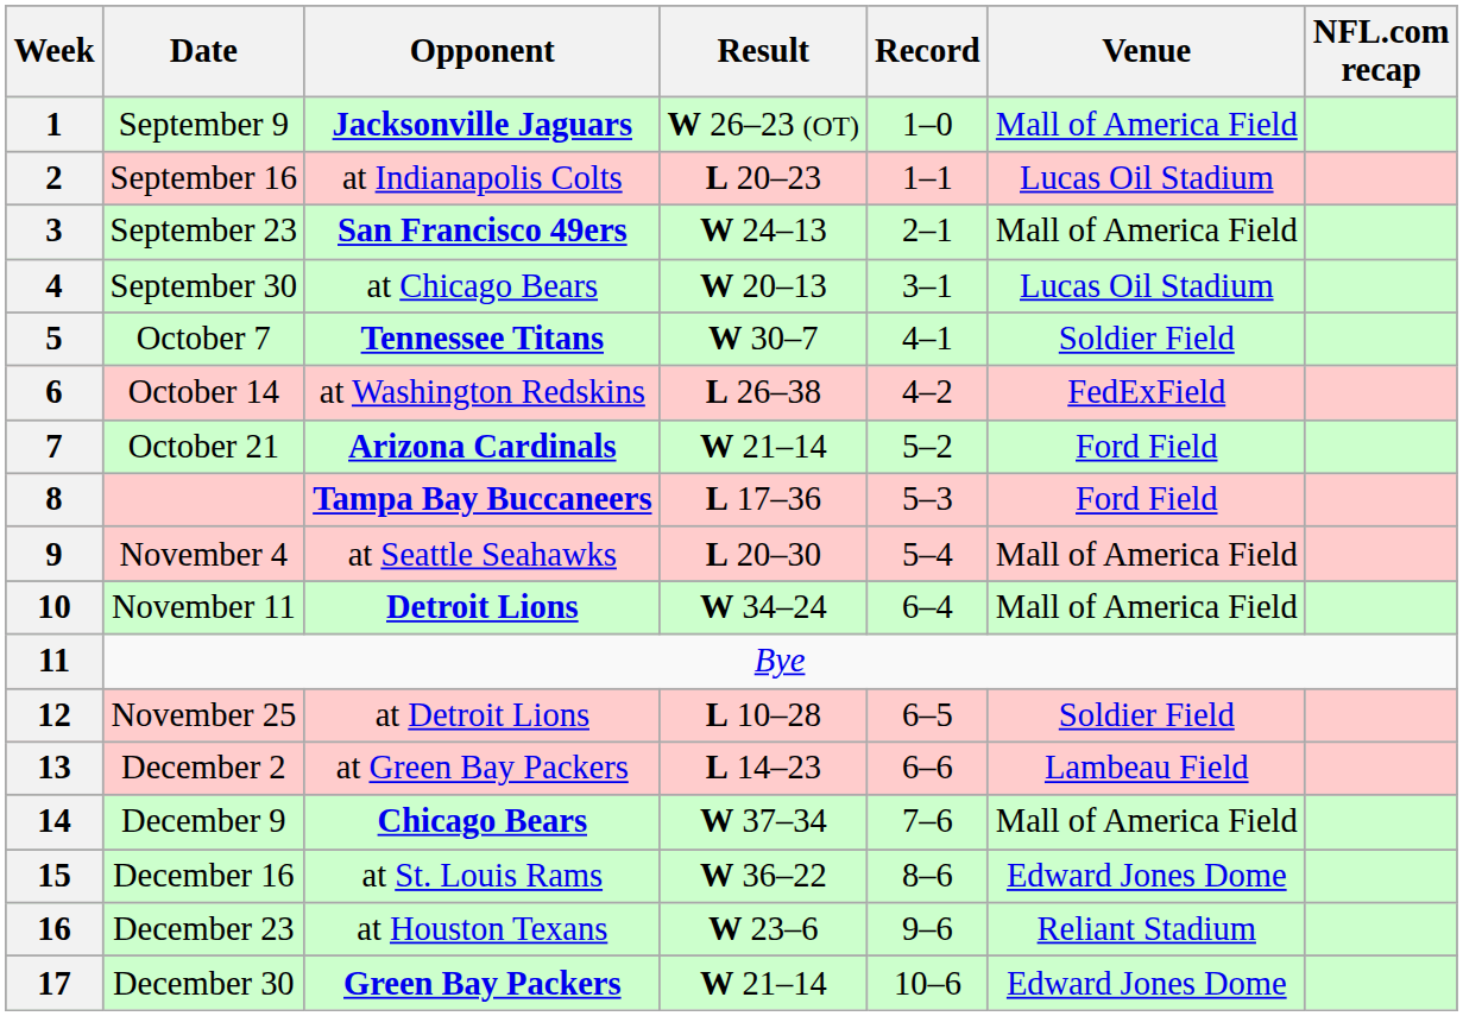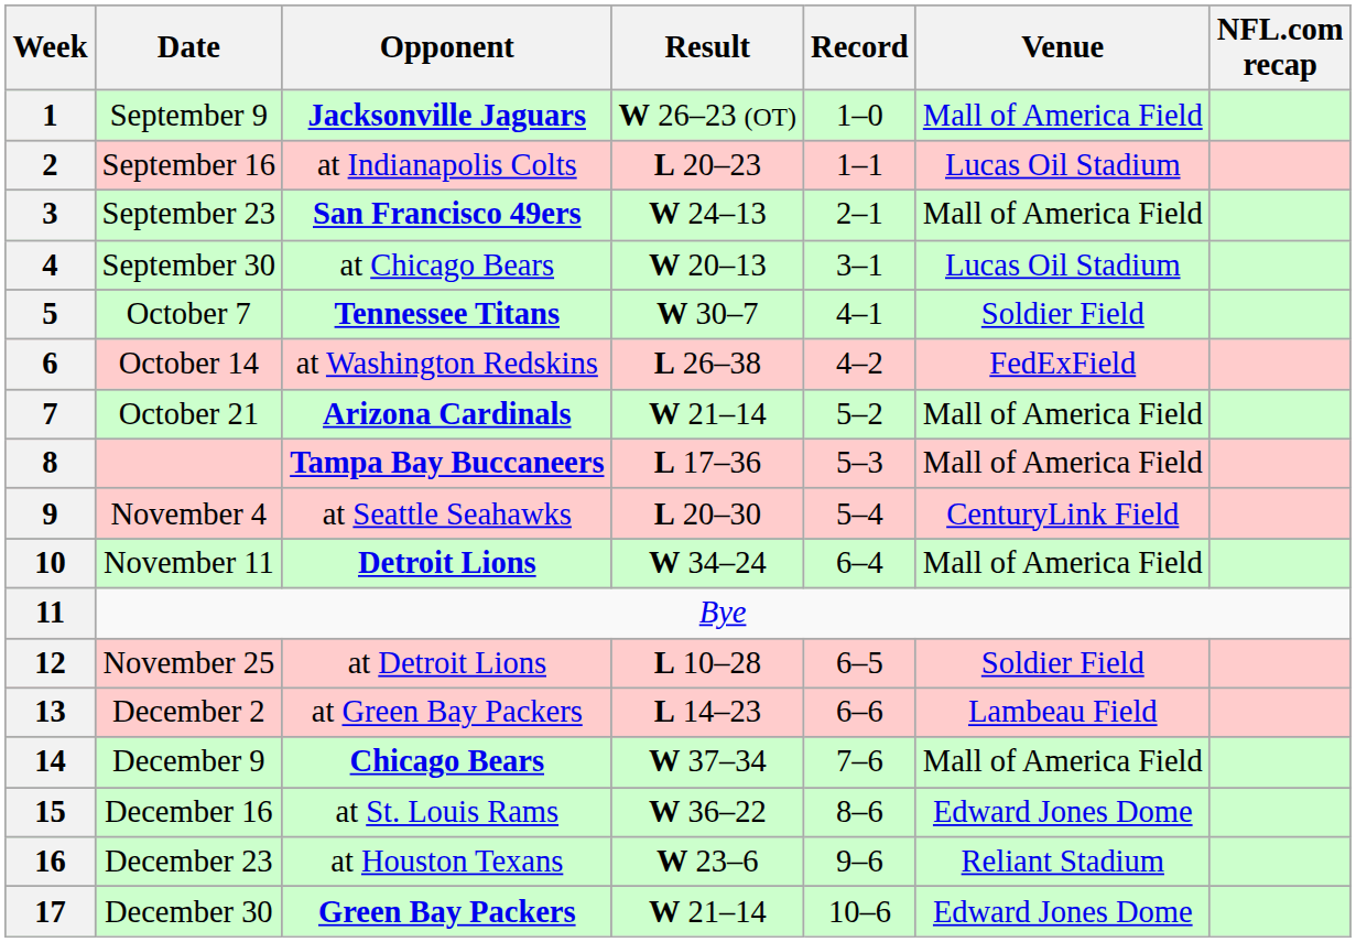 <table class="wikitable" style="text-align:center">
 <tr>
 <th>Week</th>
 <th>Date</th>
 <th>Opponent</th>
 <th>Result</th>
 <th>Record</th>
 <th>Venue</th>
 <th>NFL.com<br>recap</th>
 </tr>
 <tr style="background:#cfc">
 <th>1</th>
 <td>September 9</td>
 <td><strong><a href='#'>Jacksonville Jaguars</a></strong></td>
 <td><strong>W</strong> 26–23 <small>(OT)</small></td>
 <td>1–0</td>
 <td><a href='#'>Mall of America Field</a></td>
 <td></td>
 </tr>
 <tr style="background:#fcc">
 <th>2</th>
 <td>September 16</td>
 <td>at <a href='#'>Indianapolis Colts</a></td>
 <td><strong>L</strong> 20–23</td>
 <td>1–1</td>
 <td><a href='#'>Lucas Oil Stadium</a></td>
 <td></td>
 </tr>
 <tr style="background:#cfc">
 <th>3</th>
 <td>September 23</td>
 <td><strong><a href='#'>San Francisco 49ers</a></strong></td>
 <td><strong>W</strong> 24–13</td>
 <td>2–1</td>
 <td>Mall of America Field</td>
 <td></td>
 </tr>
 <tr style="background:#cfc">
 <th>4</th>
 <td>September 30</td>
 <td>at <a href='#'>Chicago Bears</a></td>
 <td><strong>W</strong> 20–13</td>
 <td>3–1</td>
 <td><a href='#'>Lucas Oil Stadium</a></td>
 <td></td>
 </tr>
 <tr style="background:#cfc">
 <th>5</th>
 <td>October 7</td>
 <td><strong><a href='#'>Tennessee Titans</a></strong></td>
 <td><strong>W</strong> 30–7</td>
 <td>4–1</td>
 <td><a href='#'>Soldier Field</a></td>
 <td></td>
 </tr>
 <tr style="background:#fcc">
 <th>6</th>
 <td>October 14</td>
 <td>at <a href='#'>Washington Redskins</a></td>
 <td><strong>L</strong> 26–38</td>
 <td>4–2</td>
 <td><a href='#'>FedExField</a></td>
 <td></td>
 </tr>
 <tr style="background:#cfc">
 <th>7</th>
 <td>October 21</td>
 <td><strong><a href='#'>Arizona Cardinals</a></strong></td>
 <td><strong>W</strong> 21–14</td>
 <td>5–2</td>
-<td><a href='#'>Ford Field</a></td>
+<td>Mall of America Field</td>
 <td></td>
 </tr>
 <tr style="background:#fcc">
 <th>8</th>
 <td></td>
 <td><strong><a href='#'>Tampa Bay Buccaneers</a></strong></td>
 <td><strong>L</strong> 17–36</td>
 <td>5–3</td>
-<td><a href='#'>Ford Field</a></td>
+<td>Mall of America Field</td>
 <td></td>
 </tr>
 <tr style="background:#fcc">
 <th>9</th>
 <td>November 4</td>
 <td>at <a href='#'>Seattle Seahawks</a></td>
 <td><strong>L</strong> 20–30</td>
 <td>5–4</td>
-<td>Mall of America Field</td>
+<td><a href='#'>CenturyLink Field</a></td>
 <td></td>
 </tr>
 <tr style="background:#cfc">
 <th>10</th>
 <td>November 11</td>
 <td><strong><a href='#'>Detroit Lions</a></strong></td>
 <td><strong>W</strong> 34–24</td>
 <td>6–4</td>
 <td>Mall of America Field</td>
 <td></td>
 </tr>
 <tr>
 <th>11</th>
 <td colspan="8"><em><a href='#'>Bye</a></em></td>
 </tr>
 <tr style="background:#fcc">
 <th>12</th>
 <td>November 25</td>
 <td>at <a href='#'>Detroit Lions</a></td>
 <td><strong>L</strong> 10–28</td>
 <td>6–5</td>
 <td><a href='#'>Soldier Field</a></td>
 <td></td>
 </tr>
 <tr style="background:#fcc">
 <th>13</th>
 <td>December 2</td>
 <td>at <a href='#'>Green Bay Packers</a></td>
 <td><strong>L</strong> 14–23</td>
 <td>6–6</td>
 <td><a href='#'>Lambeau Field</a></td>
 <td></td>
 </tr>
 <tr style="background:#cfc">
 <th>14</th>
 <td>December 9</td>
 <td><strong><a href='#'>Chicago Bears</a></strong></td>
 <td><strong>W</strong> 37–34</td>
 <td>7–6</td>
 <td>Mall of America Field</td>
 <td></td>
 </tr>
 <tr style="background:#cfc">
 <th>15</th>
 <td>December 16</td>
 <td>at <a href='#'>St. Louis Rams</a></td>
 <td><strong>W</strong> 36–22</td>
 <td>8–6</td>
 <td><a href='#'>Edward Jones Dome</a></td>
 <td></td>
 </tr>
 <tr style="background:#cfc">
 <th>16</th>
 <td>December 23</td>
 <td>at <a href='#'>Houston Texans</a></td>
 <td><strong>W</strong> 23–6</td>
 <td>9–6</td>
 <td><a href='#'>Reliant Stadium</a></td>
 <td></td>
 </tr>
 <tr style="background:#cfc">
 <th>17</th>
 <td>December 30</td>
 <td><strong><a href='#'>Green Bay Packers</a></strong></td>
 <td><strong>W</strong> 21–14</td>
 <td>10–6</td>
 <td><a href='#'>Edward Jones Dome</a></td>
 <td></td>
 </tr>
 </table>
